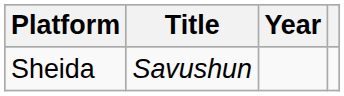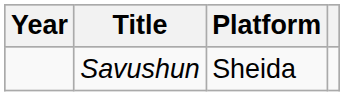 <table class="wikitable sortable">
 <tr>
+<th>Year</th>
+<th>Title</th>
 <th>Platform</th>
-<th>Title</th>
-<th>Year</th>
 <th></th>
 </tr>
 <tr>
+<td></td>
+<td><em>Savushun</em></td>
 <td>Sheida</td>
-<td><em>Savushun</em></td>
-<td></td>
 <td></td>
 </tr>
 </table>
